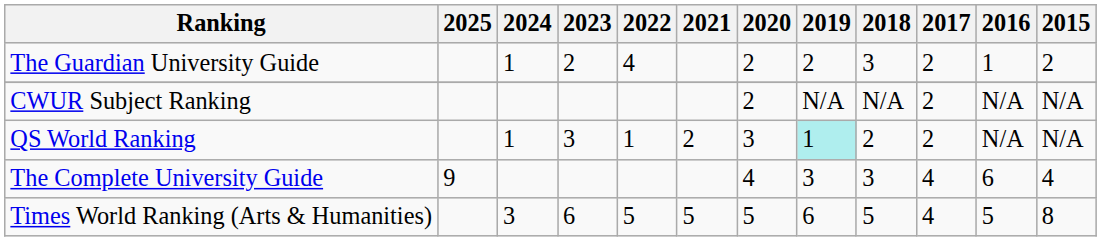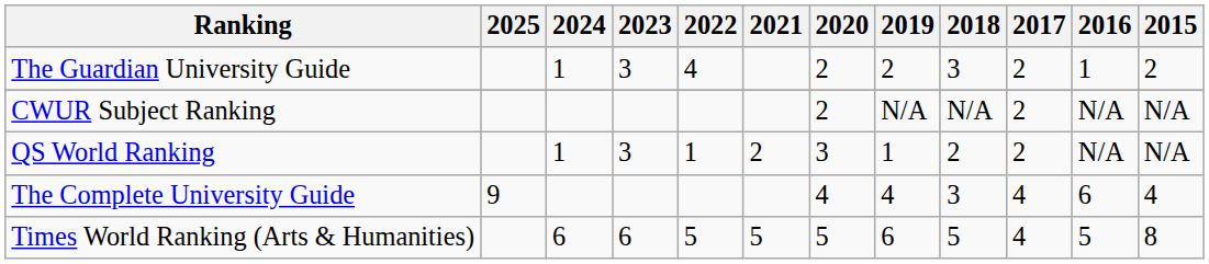 <table class="wikitable sortable">
 <tr>
 <th>Ranking</th>
 <th>2025</th>
 <th>2024</th>
 <th>2023</th>
 <th>2022</th>
 <th>2021</th>
 <th>2020</th>
 <th>2019</th>
 <th>2018</th>
 <th>2017</th>
 <th>2016</th>
 <th>2015</th>
 </tr>
 <tr>
 <td><a href='#'>The Guardian</a> University Guide</td>
 <td></td>
 <td>1</td>
-<td>2</td>
+<td>3</td>
 <td>4</td>
 <td></td>
 <td>2</td>
 <td>2</td>
 <td>3</td>
 <td>2</td>
 <td>1</td>
 <td>2</td>
 </tr>
 <tr>
 </tr>
 <tr>
 <td><a href='#'>CWUR</a> Subject Ranking</td>
 <td></td>
 <td></td>
 <td></td>
 <td></td>
 <td></td>
 <td>2</td>
 <td>N/A</td>
 <td>N/A</td>
 <td>2</td>
 <td>N/A</td>
 <td>N/A</td>
 </tr>
 <tr>
 <td><a href='#'>QS World Ranking</a></td>
 <td></td>
 <td>1</td>
 <td>3</td>
 <td>1</td>
 <td>2</td>
 <td>3</td>
-<td style="background: paleturquoise;">1</td>
+<td>1</td>
 <td>2</td>
 <td>2</td>
 <td>N/A</td>
 <td>N/A</td>
 </tr>
 <tr>
 <td><a href='#'>The Complete University Guide</a></td>
 <td>9</td>
 <td></td>
 <td></td>
 <td></td>
 <td></td>
 <td>4</td>
-<td>3</td>
+<td>4</td>
 <td>3</td>
 <td>4</td>
 <td>6</td>
 <td>4</td>
 </tr>
 <tr>
 <td><a href='#'>Times</a> World Ranking (Arts & Humanities)</td>
 <td></td>
-<td>3</td>
+<td>6</td>
 <td>6</td>
 <td>5</td>
 <td>5</td>
 <td>5</td>
 <td>6</td>
 <td>5</td>
 <td>4</td>
 <td>5</td>
 <td>8</td>
 </tr>
 </table>
